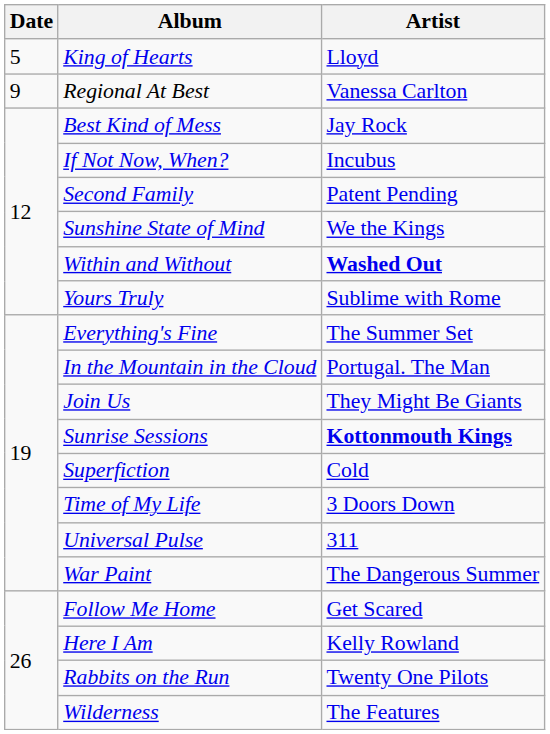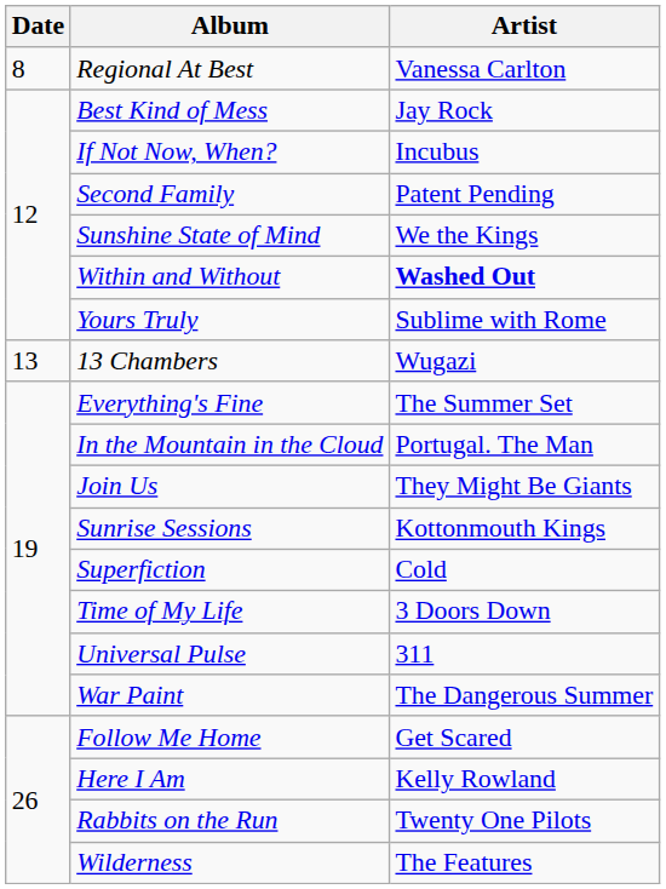 <table class="wikitable">
 <tr>
 <th>Date</th>
 <th>Album</th>
 <th>Artist</th>
 </tr>
 <tr>
-<td>5</td>
-<td><em><a href='#'>King of Hearts</a></em></td>
-<td><a href='#'>Lloyd</a></td>
-</tr>
-<tr>
-<td>9</td>
+<td>8</td>
 <td><em>Regional At Best</em></td>
 <td><a href='#'>Vanessa Carlton</a></td>
 </tr>
 <tr>
 <td rowspan="6">12</td>
 <td><em><a href='#'>Best Kind of Mess</a></em></td>
 <td><a href='#'>Jay Rock</a></td>
 </tr>
 <tr>
 <td><em><a href='#'>If Not Now, When?</a></em></td>
 <td><a href='#'>Incubus</a></td>
 </tr>
 <tr>
 <td><em><a href='#'>Second Family</a></em></td>
 <td><a href='#'>Patent Pending</a></td>
 </tr>
 <tr>
 <td><em><a href='#'>Sunshine State of Mind</a></em></td>
 <td><a href='#'>We the Kings</a></td>
 </tr>
 <tr>
 <td><em><a href='#'>Within and Without</a></em></td>
 <td><strong><a href='#'>Washed Out</a></strong></td>
 </tr>
 <tr>
 <td><em><a href='#'>Yours Truly</a></em></td>
 <td><a href='#'>Sublime with Rome</a></td>
 </tr>
 <tr>
+<td>13</td>
+<td><em>13 Chambers</em></td>
+<td><a href='#'>Wugazi</a></td>
+</tr>
+<tr>
 <td rowspan="8">19</td>
 <td><em><a href='#'>Everything's Fine</a></em></td>
 <td><a href='#'>The Summer Set</a></td>
 </tr>
 <tr>
 <td><em><a href='#'>In the Mountain in the Cloud</a></em></td>
 <td><a href='#'>Portugal. The Man</a></td>
 </tr>
 <tr>
 <td><em><a href='#'>Join Us</a></em></td>
 <td><a href='#'>They Might Be Giants</a></td>
 </tr>
 <tr>
 <td><em><a href='#'>Sunrise Sessions</a></em></td>
-<td><strong><a href='#'>Kottonmouth Kings</a></strong></td>
+<td><a href='#'>Kottonmouth Kings</a></td>
 </tr>
 <tr>
 <td><em><a href='#'>Superfiction</a></em></td>
 <td><a href='#'>Cold</a></td>
 </tr>
 <tr>
 <td><em><a href='#'>Time of My Life</a></em></td>
 <td><a href='#'>3 Doors Down</a></td>
 </tr>
 <tr>
 <td><em><a href='#'>Universal Pulse</a></em></td>
 <td><a href='#'>311</a></td>
 </tr>
 <tr>
 <td><em><a href='#'>War Paint</a></em></td>
 <td><a href='#'>The Dangerous Summer</a></td>
 </tr>
 <tr>
 <td rowspan="4">26</td>
 <td><em><a href='#'>Follow Me Home</a></em></td>
 <td><a href='#'>Get Scared</a></td>
 </tr>
 <tr>
 <td><em><a href='#'>Here I Am</a></em></td>
 <td><a href='#'>Kelly Rowland</a></td>
 </tr>
 <tr>
 <td><em><a href='#'>Rabbits on the Run</a></em></td>
 <td><a href='#'>Twenty One Pilots</a></td>
 </tr>
 <tr>
 <td><em><a href='#'>Wilderness</a></em></td>
 <td><a href='#'>The Features</a></td>
 </tr>
 </table>
